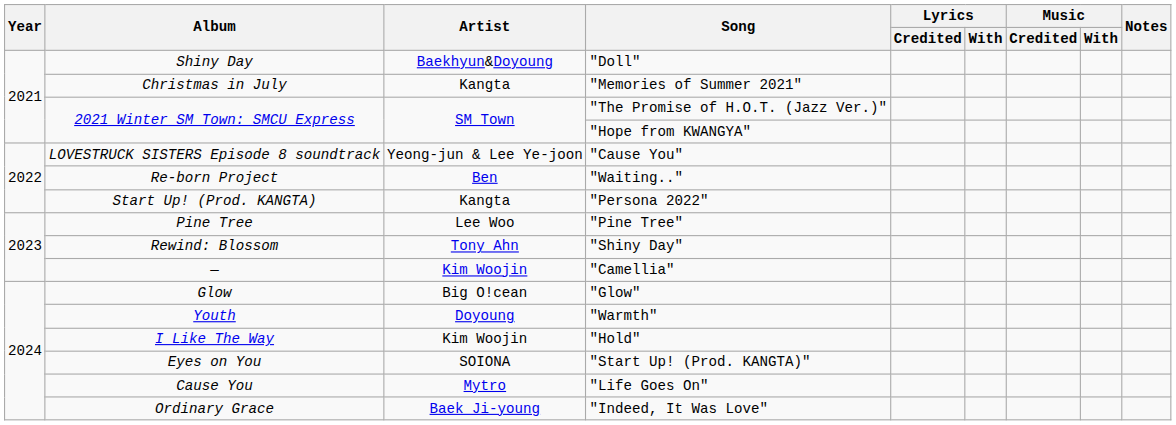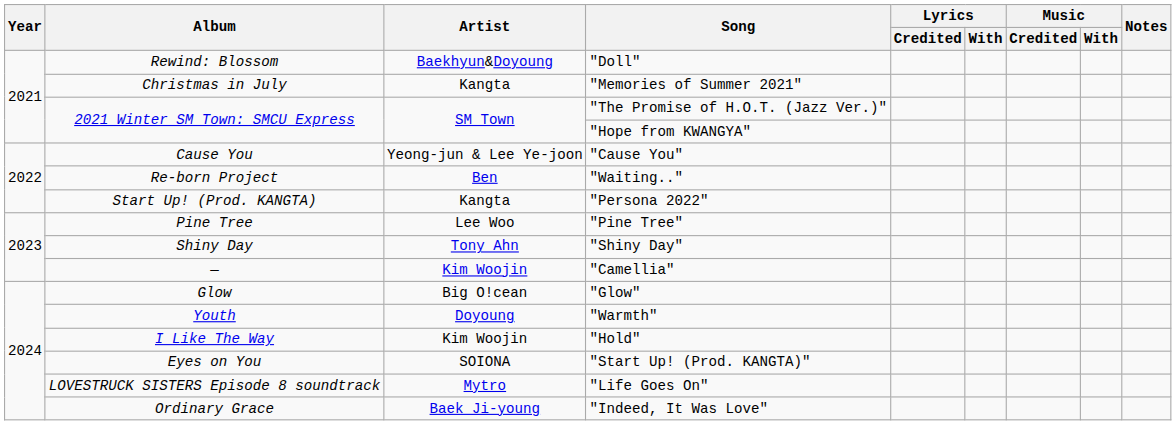 <table class="wikitable">
 <tr>
 <th rowspan="2">Year</th>
 <th rowspan="2">Album</th>
 <th rowspan="2">Artist</th>
 <th rowspan="2">Song</th>
 <th colspan="2">Lyrics</th>
 <th colspan="2">Music</th>
 <th rowspan="2">Notes</th>
 </tr>
 <tr>
 <th>Credited</th>
 <th>With</th>
 <th>Credited</th>
 <th>With</th>
 </tr>
 <tr>
 <td rowspan=4>2021</td>
-<td style="text-align:center;"><em>Shiny Day</em></td>
+<td style="text-align:center;"><em>Rewind: Blossom</em></td>
 <td style="text-align:center;"><a href='#'>Baekhyun</a>&<a href='#'>Doyoung</a></td>
 <td>"Doll"</td>
 <td></td>
 <td></td>
 <td></td>
 <td></td>
 <td></td>
 </tr>
 <tr>
 <td style="text-align:center;"><em>Christmas in July</em></td>
 <td style="text-align:center;">Kangta</td>
 <td>"Memories of Summer 2021"</td>
 <td></td>
 <td></td>
 <td></td>
 <td></td>
 <td></td>
 </tr>
 <tr>
 <td rowspan="2" style="text-align:center;"><em><a href='#'>2021 Winter SM Town: SMCU Express</a></em></td>
 <td rowspan="2" style="text-align:center;"><a href='#'>SM Town</a></td>
 <td>"The Promise of H.O.T. (Jazz Ver.)"</td>
 <td></td>
 <td></td>
 <td></td>
 <td></td>
 <td></td>
 </tr>
 <tr>
 <td>"Hope from KWANGYA"</td>
 <td></td>
 <td></td>
 <td></td>
 <td></td>
 <td></td>
 </tr>
 <tr>
 <td rowspan="3">2022</td>
-<td style="text-align:center;"><em>LOVESTRUCK SISTERS Episode 8 soundtrack</em></td>
+<td style="text-align:center;"><em>Cause You</em></td>
 <td style="text-align:center;">Yeong-jun & Lee Ye-joon</td>
 <td>"Cause You"</td>
 <td></td>
 <td></td>
 <td></td>
 <td></td>
 <td></td>
 </tr>
 <tr>
 <td style="text-align:center;"><em>Re-born Project</em></td>
 <td style="text-align:center;"><a href='#'>Ben</a></td>
 <td>"Waiting.."</td>
 <td></td>
 <td></td>
 <td></td>
 <td></td>
 <td></td>
 </tr>
 <tr>
 <td style="text-align:center;"><em>Start Up! (Prod. KANGTA)</em></td>
 <td style="text-align:center;">Kangta</td>
 <td>"Persona 2022"</td>
 <td></td>
 <td></td>
 <td></td>
 <td></td>
 <td></td>
 </tr>
 <tr>
 <td rowspan=3>2023</td>
 <td style="text-align:center;"><em>Pine Tree</em></td>
 <td style="text-align:center;">Lee Woo</td>
 <td>"Pine Tree"</td>
 <td></td>
 <td></td>
 <td></td>
 <td></td>
 <td></td>
 </tr>
 <tr>
-<td style="text-align:center;"><em>Rewind: Blossom</em></td>
+<td style="text-align:center;"><em>Shiny Day</em></td>
 <td style="text-align:center;"><a href='#'>Tony Ahn</a></td>
 <td>"Shiny Day"</td>
 <td></td>
 <td></td>
 <td></td>
 <td></td>
 <td></td>
 </tr>
 <tr>
 <td style="text-align:center;">—</td>
 <td style="text-align:center;"><a href='#'>Kim Woojin</a></td>
 <td>"Camellia"</td>
 <td></td>
 <td></td>
 <td></td>
 <td></td>
 <td></td>
 </tr>
 <tr>
 <td rowspan=6>2024</td>
 <td style="text-align:center;"><em>Glow</em></td>
 <td style="text-align:center;">Big O!cean</td>
 <td>"Glow"</td>
 <td></td>
 <td></td>
 <td></td>
 <td></td>
 <td></td>
 </tr>
 <tr>
 <td style="text-align:center;"><em><a href='#'>Youth</a></em></td>
 <td style="text-align:center;"><a href='#'>Doyoung</a></td>
 <td>"Warmth"</td>
 <td></td>
 <td></td>
 <td></td>
 <td></td>
 <td></td>
 </tr>
 <tr>
 <td style="text-align:center;"><em><a href='#'>I Like The Way</a></em></td>
 <td style="text-align:center;">Kim Woojin</td>
 <td>"Hold"</td>
 <td></td>
 <td></td>
 <td></td>
 <td></td>
 <td></td>
 </tr>
 <tr>
 <td style="text-align:center;"><em>Eyes on You</em></td>
 <td style="text-align:center;">SOIONA</td>
 <td>"Start Up! (Prod. KANGTA)"</td>
 <td></td>
 <td></td>
 <td></td>
 <td></td>
 <td></td>
 </tr>
 <tr>
-<td style="text-align:center;"><em>Cause You</em></td>
+<td style="text-align:center;"><em>LOVESTRUCK SISTERS Episode 8 soundtrack</em></td>
 <td style="text-align:center;"><a href='#'>Mytro</a></td>
 <td>"Life Goes On"</td>
 <td></td>
 <td></td>
 <td></td>
 <td></td>
 <td></td>
 </tr>
 <tr>
 <td style="text-align:center;"><em>Ordinary Grace</em></td>
 <td style="text-align:center;"><a href='#'>Baek Ji-young</a></td>
 <td>"Indeed, It Was Love"</td>
 <td></td>
 <td></td>
 <td></td>
 <td></td>
 <td></td>
 </tr>
 </table>
